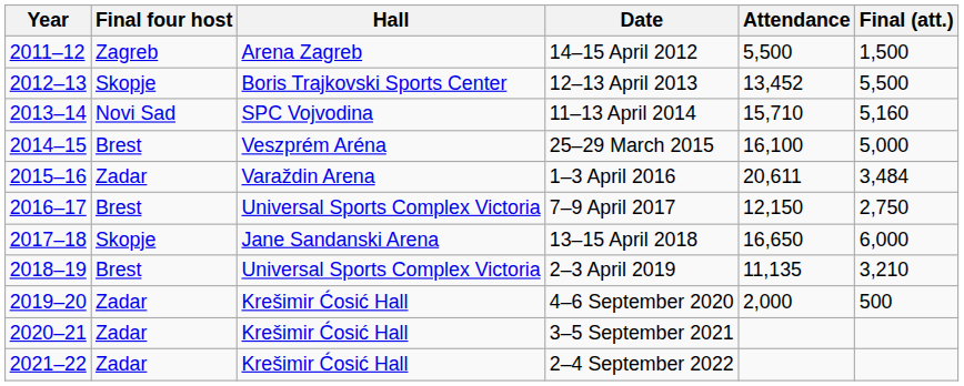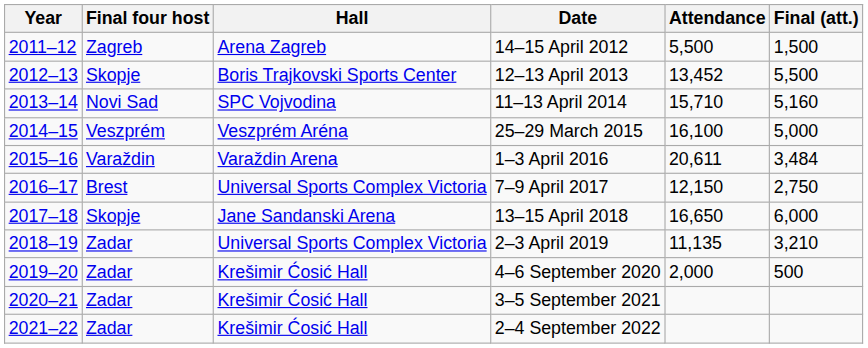 <table class="wikitable">
 <tr>
 <th>Year</th>
 <th>Final four host</th>
 <th>Hall</th>
 <th>Date</th>
 <th>Attendance</th>
 <th>Final (att.)</th>
 </tr>
 <tr>
 <td><a href='#'>2011–12</a></td>
 <td> <a href='#'>Zagreb</a></td>
 <td><a href='#'>Arena Zagreb</a></td>
 <td>14–15 April 2012</td>
 <td>5,500</td>
 <td>1,500</td>
 </tr>
 <tr>
 <td><a href='#'>2012–13</a></td>
 <td> <a href='#'>Skopje</a></td>
 <td><a href='#'>Boris Trajkovski Sports Center</a></td>
 <td>12–13 April 2013</td>
 <td>13,452</td>
 <td>5,500</td>
 </tr>
 <tr>
 <td><a href='#'>2013–14</a></td>
 <td> <a href='#'>Novi Sad</a></td>
 <td><a href='#'>SPC Vojvodina</a></td>
 <td>11–13 April 2014</td>
 <td>15,710</td>
 <td>5,160</td>
 </tr>
 <tr>
 <td><a href='#'>2014–15</a></td>
-<td> <a href='#'>Brest</a></td>
+<td> <a href='#'>Veszprém</a></td>
 <td><a href='#'>Veszprém Aréna</a></td>
 <td>25–29 March 2015</td>
 <td>16,100</td>
 <td>5,000</td>
 </tr>
 <tr>
 <td><a href='#'>2015–16</a></td>
-<td> <a href='#'>Zadar</a></td>
+<td> <a href='#'>Varaždin</a></td>
 <td><a href='#'>Varaždin Arena</a></td>
 <td>1–3 April 2016</td>
 <td>20,611</td>
 <td>3,484</td>
 </tr>
 <tr>
 <td><a href='#'>2016–17</a></td>
 <td> <a href='#'>Brest</a></td>
 <td><a href='#'>Universal Sports Complex Victoria</a></td>
 <td>7–9 April 2017</td>
 <td>12,150</td>
 <td>2,750</td>
 </tr>
 <tr>
 <td><a href='#'>2017–18</a></td>
 <td> <a href='#'>Skopje</a></td>
 <td><a href='#'>Jane Sandanski Arena</a></td>
 <td>13–15 April 2018</td>
 <td>16,650</td>
 <td>6,000</td>
 </tr>
 <tr>
 <td><a href='#'>2018–19</a></td>
-<td> <a href='#'>Brest</a></td>
+<td> <a href='#'>Zadar</a></td>
 <td><a href='#'>Universal Sports Complex Victoria</a></td>
 <td>2–3 April 2019</td>
 <td>11,135</td>
 <td>3,210</td>
 </tr>
 <tr>
 <td><a href='#'>2019–20</a></td>
 <td> <a href='#'>Zadar</a></td>
 <td><a href='#'>Krešimir Ćosić Hall</a></td>
 <td>4–6 September 2020</td>
 <td>2,000</td>
 <td>500</td>
 </tr>
 <tr>
 <td><a href='#'>2020–21</a></td>
 <td> <a href='#'>Zadar</a></td>
 <td><a href='#'>Krešimir Ćosić Hall</a></td>
 <td>3–5 September 2021</td>
 <td></td>
 <td></td>
 </tr>
 <tr>
 <td><a href='#'>2021–22</a></td>
 <td> <a href='#'>Zadar</a></td>
 <td><a href='#'>Krešimir Ćosić Hall</a></td>
 <td>2–4 September 2022</td>
 <td></td>
 <td></td>
 </tr>
 </table>
